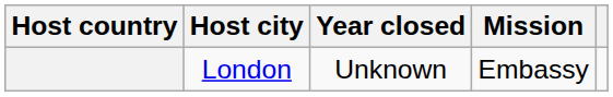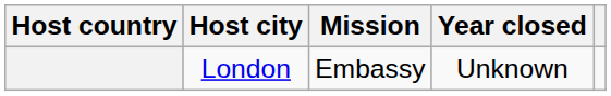 <table class="wikitable plainrowheaders" style="text-align:center;">
 <tr>
 <th scope="col">Host country</th>
 <th scope="col">Host city</th>
+<th scope="col">Mission</th>
 <th scope="col">Year closed</th>
-<th scope="col">Mission</th>
 <th scope="col"></th>
 </tr>
 <tr>
 <th scope="row"></th>
 <td><a href='#'>London</a></td>
+<td>Embassy</td>
 <td>Unknown</td>
-<td>Embassy</td>
 <td></td>
 </tr>
 </table>
